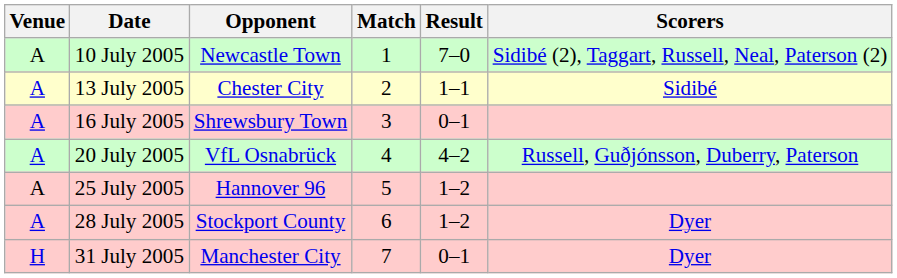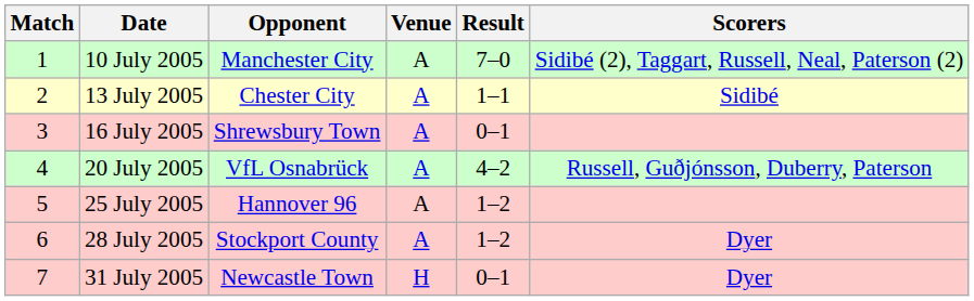 <table class="wikitable " style="font-size:100%; text-align:center">
 <tr>
-<th>Venue</th>
+<th>Match</th>
 <th>Date</th>
 <th>Opponent</th>
-<th>Match</th>
+<th>Venue</th>
 <th>Result</th>
 <th>Scorers</th>
 </tr>
 <tr style="background: #CCFFCC;">
+<td>1</td>
+<td>10 July 2005</td>
+<td><a href='#'>Manchester City</a></td>
 <td>A</td>
-<td>10 July 2005</td>
-<td><a href='#'>Newcastle Town</a></td>
-<td>1</td>
 <td>7–0</td>
 <td><a href='#'>Sidibé</a> (2), <a href='#'>Taggart</a>, <a href='#'>Russell</a>, <a href='#'>Neal</a>, <a href='#'>Paterson</a> (2)</td>
 </tr>
 <tr style="background: #FFFFCC;">
-<td><a href='#'>A</a></td>
+<td>2</td>
 <td>13 July 2005</td>
 <td><a href='#'>Chester City</a></td>
-<td>2</td>
+<td><a href='#'>A</a></td>
 <td>1–1</td>
 <td><a href='#'>Sidibé</a></td>
 </tr>
 <tr style="background: #FFCCCC;">
-<td><a href='#'>A</a></td>
+<td>3</td>
 <td>16 July 2005</td>
 <td><a href='#'>Shrewsbury Town</a></td>
-<td>3</td>
+<td><a href='#'>A</a></td>
 <td>0–1</td>
 <td></td>
 </tr>
 <tr style="background: #CCFFCC;">
-<td><a href='#'>A</a></td>
+<td>4</td>
 <td>20 July 2005</td>
 <td><a href='#'>VfL Osnabrück</a></td>
-<td>4</td>
+<td><a href='#'>A</a></td>
 <td>4–2</td>
 <td><a href='#'>Russell</a>, <a href='#'>Guðjónsson</a>, <a href='#'>Duberry</a>, <a href='#'>Paterson</a></td>
 </tr>
 <tr style="background: #FFCCCC;">
-<td>A</td>
+<td>5</td>
 <td>25 July 2005</td>
 <td><a href='#'>Hannover 96</a></td>
-<td>5</td>
+<td>A</td>
 <td>1–2</td>
 <td></td>
 </tr>
 <tr style="background: #FFCCCC;">
-<td><a href='#'>A</a></td>
+<td>6</td>
 <td>28 July 2005</td>
 <td><a href='#'>Stockport County</a></td>
-<td>6</td>
+<td><a href='#'>A</a></td>
 <td>1–2</td>
 <td><a href='#'>Dyer</a></td>
 </tr>
 <tr style="background: #FFCCCC;">
+<td>7</td>
+<td>31 July 2005</td>
+<td><a href='#'>Newcastle Town</a></td>
 <td><a href='#'>H</a></td>
-<td>31 July 2005</td>
-<td><a href='#'>Manchester City</a></td>
-<td>7</td>
 <td>0–1</td>
 <td><a href='#'>Dyer</a></td>
 </tr>
 </table>
